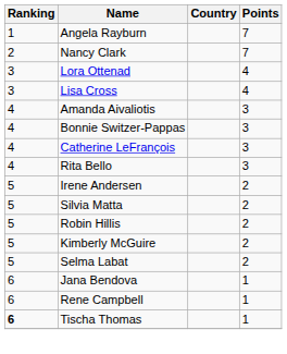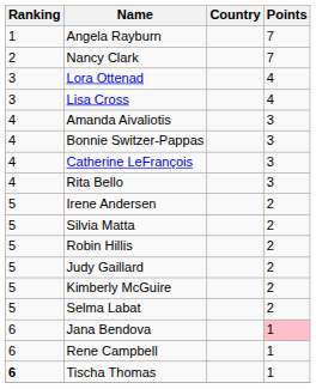 <table class="wikitable">
 <tr>
 <th>Ranking</th>
 <th>Name</th>
 <th>Country</th>
 <th>Points</th>
 </tr>
 <tr>
 <td>1</td>
 <td>Angela Rayburn</td>
 <td></td>
 <td>7</td>
 </tr>
 <tr>
 <td>2</td>
 <td>Nancy Clark</td>
 <td></td>
 <td>7</td>
 </tr>
 <tr>
 <td>3</td>
 <td><a href='#'>Lora Ottenad</a></td>
 <td></td>
 <td>4</td>
 </tr>
 <tr>
 <td>3</td>
 <td><a href='#'>Lisa Cross</a></td>
 <td></td>
 <td>4</td>
 </tr>
 <tr>
 <td>4</td>
 <td>Amanda Aivaliotis</td>
 <td></td>
 <td>3</td>
 </tr>
 <tr>
 <td>4</td>
 <td>Bonnie Switzer-Pappas</td>
 <td></td>
 <td>3</td>
 </tr>
 <tr>
 <td>4</td>
 <td><a href='#'>Catherine LeFrançois</a></td>
 <td></td>
 <td>3</td>
 </tr>
 <tr>
 <td>4</td>
 <td>Rita Bello</td>
 <td></td>
 <td>3</td>
 </tr>
 <tr>
 <td>5</td>
 <td>Irene Andersen</td>
 <td></td>
 <td>2</td>
 </tr>
 <tr>
 <td>5</td>
 <td>Silvia Matta</td>
 <td></td>
 <td>2</td>
 </tr>
 <tr>
 <td>5</td>
 <td>Robin Hillis</td>
 <td></td>
 <td>2</td>
 </tr>
 <tr>
 <td>5</td>
+<td>Judy Gaillard</td>
+<td></td>
+<td>2</td>
+</tr>
+<tr>
+<td>5</td>
 <td>Kimberly McGuire</td>
 <td></td>
 <td>2</td>
 </tr>
 <tr>
 <td>5</td>
 <td>Selma Labat</td>
 <td></td>
 <td>2</td>
 </tr>
 <tr>
 <td>6</td>
 <td>Jana Bendova</td>
 <td></td>
-<td>1</td>
+<td style="background: pink;">1</td>
 </tr>
 <tr>
 <td>6</td>
 <td>Rene Campbell</td>
 <td></td>
 <td>1</td>
 </tr>
 <tr>
 <td><strong>6</strong></td>
 <td>Tischa Thomas</td>
 <td></td>
 <td>1</td>
 </tr>
 <tr>
 </tr>
 </table>
